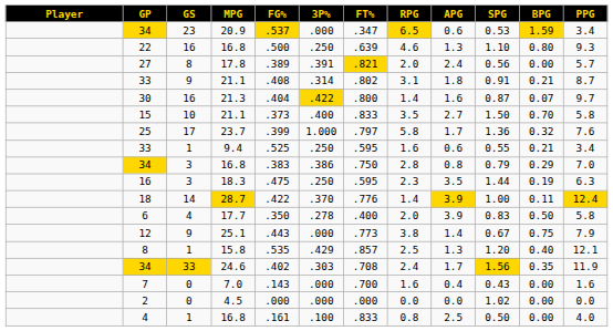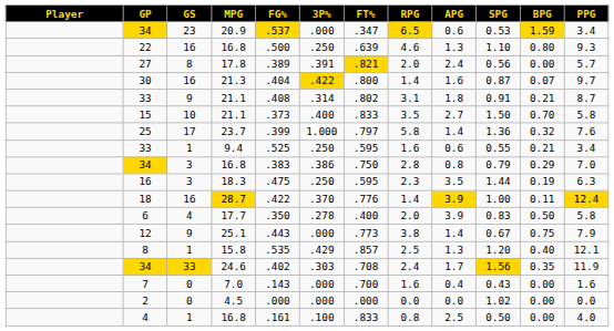 <table class="wikitable sortable" style="text-align:center;margin:0.5em auto;">
 <tr>
 <th style="background:#000000;color:#ffd700;" width="16%">Player</th>
 <th style="background:#000000;color:#ffd700;" width="6%">GP</th>
 <th style="background:#000000;color:#ffd700;" width="6%">GS</th>
 <th style="background:#000000;color:#ffd700;" width="6%">MPG</th>
 <th style="background:#000000;color:#ffd700;" width="6%">FG%</th>
 <th style="background:#000000;color:#ffd700;" width="6%">3P%</th>
 <th style="background:#000000;color:#ffd700;" width="6%">FT%</th>
 <th style="background:#000000;color:#ffd700;" width="6%">RPG</th>
 <th style="background:#000000;color:#ffd700;" width="6%">APG</th>
 <th style="background:#000000;color:#ffd700;" width="6%">SPG</th>
 <th style="background:#000000;color:#ffd700;" width="6%">BPG</th>
 <th style="background:#000000;color:#ffd700;" width="6%">PPG</th>
 </tr>
 <tr>
 <td></td>
 <td style="background:#ffd700; color:black">34</td>
 <td>23</td>
 <td>20.9</td>
 <td style="background:#ffd700; color:black">.537</td>
 <td>.000</td>
 <td>.347</td>
 <td style="background:#ffd700; color:black">6.5</td>
 <td>0.6</td>
 <td>0.53</td>
 <td style="background:#ffd700; color:black">1.59</td>
 <td>3.4</td>
 </tr>
 <tr>
 <td></td>
 <td>22</td>
 <td>16</td>
 <td>16.8</td>
 <td>.500</td>
 <td>.250</td>
 <td>.639</td>
 <td>4.6</td>
 <td>1.3</td>
 <td>1.10</td>
 <td>0.80</td>
 <td>9.3</td>
 </tr>
 <tr>
 <td></td>
 <td>27</td>
 <td>8</td>
 <td>17.8</td>
 <td>.389</td>
 <td>.391</td>
 <td style="background:#ffd700; color:black">.821</td>
 <td>2.0</td>
 <td>2.4</td>
 <td>0.56</td>
 <td>0.00</td>
 <td>5.7</td>
 </tr>
 <tr>
 <td></td>
+<td>30</td>
+<td>16</td>
+<td>21.3</td>
+<td>.404</td>
+<td style="background:#ffd700; color:black">.422</td>
+<td>.800</td>
+<td>1.4</td>
+<td>1.6</td>
+<td>0.87</td>
+<td>0.07</td>
+<td>9.7</td>
+</tr>
+<tr>
+<td></td>
 <td>33</td>
 <td>9</td>
 <td>21.1</td>
 <td>.408</td>
 <td>.314</td>
 <td>.802</td>
 <td>3.1</td>
 <td>1.8</td>
 <td>0.91</td>
 <td>0.21</td>
 <td>8.7</td>
-</tr>
-<tr>
-<td></td>
-<td>30</td>
-<td>16</td>
-<td>21.3</td>
-<td>.404</td>
-<td style="background:#ffd700; color:black">.422</td>
-<td>.800</td>
-<td>1.4</td>
-<td>1.6</td>
-<td>0.87</td>
-<td>0.07</td>
-<td>9.7</td>
 </tr>
 <tr>
 <td></td>
 <td>15</td>
 <td>10</td>
 <td>21.1</td>
 <td>.373</td>
 <td>.400</td>
 <td>.833</td>
 <td>3.5</td>
 <td>2.7</td>
 <td>1.50</td>
 <td>0.70</td>
 <td>5.8</td>
 </tr>
 <tr>
 <td></td>
 <td>25</td>
 <td>17</td>
 <td>23.7</td>
 <td>.399</td>
 <td>1.000</td>
 <td>.797</td>
 <td>5.8</td>
-<td>1.7</td>
+<td>1.4</td>
 <td>1.36</td>
 <td>0.32</td>
 <td>7.6</td>
 </tr>
 <tr>
 <td></td>
 <td>33</td>
 <td>1</td>
 <td>9.4</td>
 <td>.525</td>
 <td>.250</td>
 <td>.595</td>
 <td>1.6</td>
 <td>0.6</td>
 <td>0.55</td>
 <td>0.21</td>
 <td>3.4</td>
 </tr>
 <tr>
 <td></td>
 <td style="background:#ffd700; color:black">34</td>
 <td>3</td>
 <td>16.8</td>
 <td>.383</td>
 <td>.386</td>
 <td>.750</td>
 <td>2.8</td>
 <td>0.8</td>
 <td>0.79</td>
 <td>0.29</td>
 <td>7.0</td>
 </tr>
 <tr>
 <td></td>
 <td>16</td>
 <td>3</td>
 <td>18.3</td>
 <td>.475</td>
 <td>.250</td>
 <td>.595</td>
 <td>2.3</td>
 <td>3.5</td>
 <td>1.44</td>
 <td>0.19</td>
 <td>6.3</td>
 </tr>
 <tr>
 <td></td>
 <td>18</td>
-<td>14</td>
+<td>16</td>
 <td style="background:#ffd700; color:black">28.7</td>
 <td>.422</td>
 <td>.370</td>
 <td>.776</td>
 <td>1.4</td>
 <td style="background:#ffd700; color:black">3.9</td>
 <td>1.00</td>
 <td>0.11</td>
 <td style="background:#ffd700; color:black">12.4</td>
 </tr>
 <tr>
 <td></td>
 <td>6</td>
 <td>4</td>
 <td>17.7</td>
 <td>.350</td>
 <td>.278</td>
 <td>.400</td>
 <td>2.0</td>
 <td>3.9</td>
 <td>0.83</td>
 <td>0.50</td>
 <td>5.8</td>
 </tr>
 <tr>
 <td></td>
 <td>12</td>
 <td>9</td>
 <td>25.1</td>
 <td>.443</td>
 <td>.000</td>
 <td>.773</td>
 <td>3.8</td>
 <td>1.4</td>
 <td>0.67</td>
 <td>0.75</td>
 <td>7.9</td>
 </tr>
 <tr>
 <td></td>
 <td>8</td>
 <td>1</td>
 <td>15.8</td>
 <td>.535</td>
 <td>.429</td>
 <td>.857</td>
 <td>2.5</td>
 <td>1.3</td>
 <td>1.20</td>
 <td>0.40</td>
 <td>12.1</td>
 </tr>
 <tr>
 <td></td>
 <td style="background:#ffd700; color:black">34</td>
 <td style="background:#ffd700; color:black">33</td>
 <td>24.6</td>
 <td>.402</td>
 <td>.303</td>
 <td>.708</td>
 <td>2.4</td>
 <td>1.7</td>
 <td style="background:#ffd700; color:black">1.56</td>
 <td>0.35</td>
 <td>11.9</td>
 </tr>
 <tr>
 <td></td>
 <td>7</td>
 <td>0</td>
 <td>7.0</td>
 <td>.143</td>
 <td>.000</td>
 <td>.700</td>
 <td>1.6</td>
 <td>0.4</td>
 <td>0.43</td>
 <td>0.00</td>
 <td>1.6</td>
 </tr>
 <tr>
 <td></td>
 <td>2</td>
 <td>0</td>
 <td>4.5</td>
 <td>.000</td>
 <td>.000</td>
 <td>.000</td>
 <td>0.0</td>
 <td>0.0</td>
 <td>1.02</td>
 <td>0.00</td>
 <td>0.0</td>
 </tr>
 <tr>
 <td></td>
 <td>4</td>
 <td>1</td>
 <td>16.8</td>
 <td>.161</td>
 <td>.100</td>
 <td>.833</td>
 <td>0.8</td>
 <td>2.5</td>
 <td>0.50</td>
 <td>0.00</td>
 <td>4.0</td>
 </tr>
 </table>
